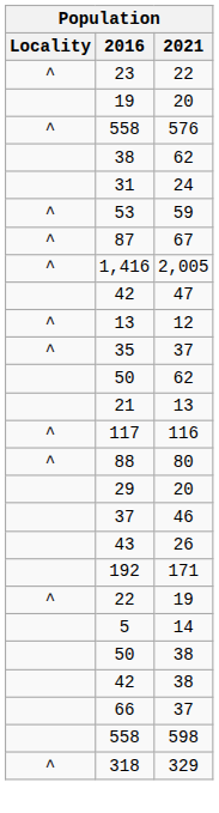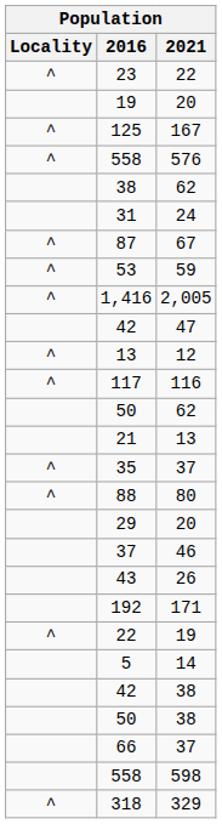 <table class="wikitable" style="text-align:center;">
 <tr>
 <th colspan="3" style="text-align:center;  font-weight:bold">Population</th>
 </tr>
 <tr>
 <th style="text-align:center; background:  font-weight:bold">Locality</th>
 <th style="text-align:center; background:  font-weight:bold"><strong>2016</strong></th>
 <th style="text-align:center; background:  font-weight:bold"><strong>2021</strong></th>
 </tr>
 <tr>
 <td>^</td>
 <td>23</td>
 <td>22</td>
 </tr>
 <tr>
 <td></td>
 <td>19</td>
 <td>20</td>
 </tr>
 <tr>
 <td>^</td>
+<td>125</td>
+<td>167</td>
+</tr>
+<tr>
+<td>^</td>
 <td>558</td>
 <td>576</td>
 </tr>
 <tr>
 <td></td>
 <td>38</td>
 <td>62</td>
 </tr>
 <tr>
 <td></td>
 <td>31</td>
 <td>24</td>
 </tr>
 <tr>
 <td>^</td>
-<td>53</td>
-<td>59</td>
+<td>87</td>
+<td>67</td>
 </tr>
 <tr>
 <td>^</td>
-<td>87</td>
-<td>67</td>
+<td>53</td>
+<td>59</td>
 </tr>
 <tr>
 <td>^</td>
 <td>1,416</td>
 <td>2,005</td>
 </tr>
 <tr>
 <td></td>
 <td>42</td>
 <td>47</td>
 </tr>
 <tr>
 <td>^</td>
 <td>13</td>
 <td>12</td>
 </tr>
 <tr>
 <td>^</td>
-<td>35</td>
-<td>37</td>
+<td>117</td>
+<td>116</td>
 </tr>
 <tr>
 <td></td>
 <td>50</td>
 <td>62</td>
 </tr>
 <tr>
 <td></td>
 <td>21</td>
 <td>13</td>
 </tr>
 <tr>
 <td>^</td>
-<td>117</td>
-<td>116</td>
+<td>35</td>
+<td>37</td>
 </tr>
 <tr>
 <td>^</td>
 <td>88</td>
 <td>80</td>
 </tr>
 <tr>
 <td></td>
 <td>29</td>
 <td>20</td>
 </tr>
 <tr>
 <td></td>
 <td>37</td>
 <td>46</td>
 </tr>
 <tr>
 <td></td>
 <td>43</td>
 <td>26</td>
 </tr>
 <tr>
 <td></td>
 <td>192</td>
 <td>171</td>
 </tr>
 <tr>
 <td>^</td>
 <td>22</td>
 <td>19</td>
 </tr>
 <tr>
 <td></td>
 <td>5</td>
 <td>14</td>
 </tr>
 <tr>
 <td></td>
-<td>50</td>
+<td>42</td>
 <td>38</td>
 </tr>
 <tr>
 <td></td>
-<td>42</td>
+<td>50</td>
 <td>38</td>
 </tr>
 <tr>
 <td></td>
 <td>66</td>
 <td>37</td>
 </tr>
 <tr>
 <td></td>
 <td>558</td>
 <td>598</td>
 </tr>
 <tr>
 <td>^</td>
 <td>318</td>
 <td>329</td>
 </tr>
 </table>
